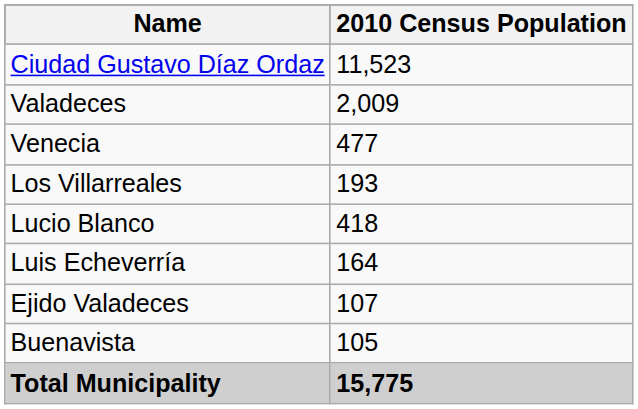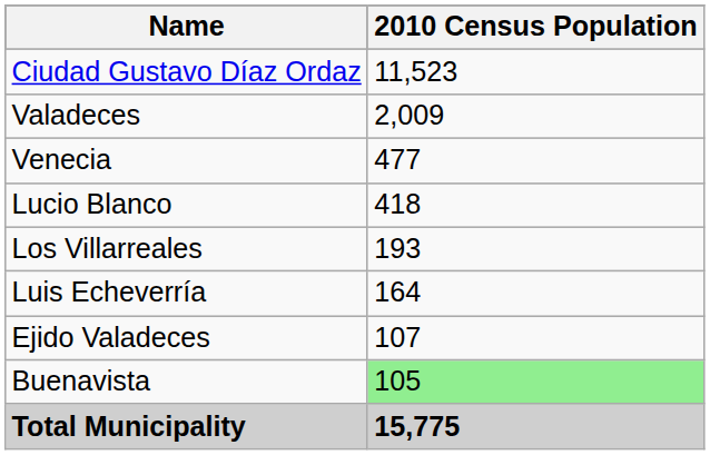 <table class="wikitable">
 <tr style="background:#000000; color:black;">
 <th><strong>Name</strong></th>
 <th><strong>2010 Census Population</strong></th>
 </tr>
 <tr>
 <td><a href='#'>Ciudad Gustavo Díaz Ordaz</a></td>
 <td>11,523</td>
 </tr>
 <tr>
 <td>Valadeces</td>
 <td>2,009</td>
 </tr>
 <tr>
 <td>Venecia</td>
 <td>477</td>
 </tr>
 <tr>
+<td>Lucio Blanco</td>
+<td>418</td>
+</tr>
+<tr>
 <td>Los Villarreales</td>
 <td>193</td>
-</tr>
-<tr>
-<td>Lucio Blanco</td>
-<td>418</td>
 </tr>
 <tr>
 <td>Luis Echeverría</td>
 <td>164</td>
 </tr>
 <tr>
 <td>Ejido Valadeces</td>
 <td>107</td>
 </tr>
 <tr>
 <td>Buenavista</td>
-<td>105</td>
+<td style="background: lightgreen;">105</td>
 </tr>
 <tr style="background:#CFCFCF;">
 <td><strong>Total Municipality</strong></td>
 <td><strong>15,775</strong></td>
 </tr>
 </table>
